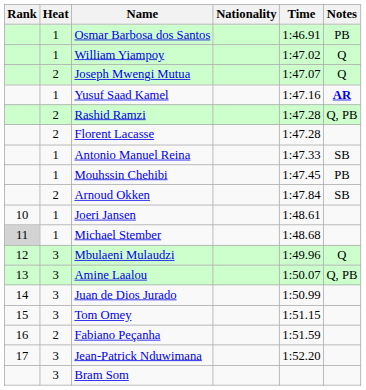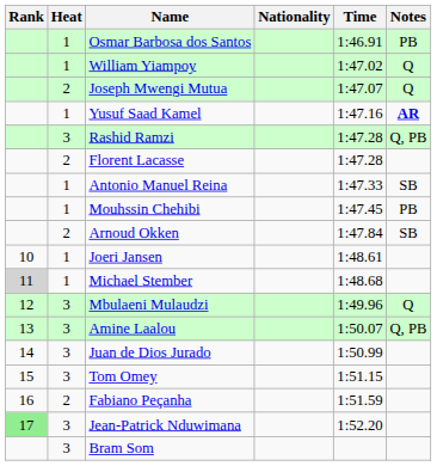 <table class="wikitable sortable" style="text-align:center">
 <tr>
 <th>Rank</th>
 <th>Heat</th>
 <th>Name</th>
 <th>Nationality</th>
 <th>Time</th>
 <th>Notes</th>
 </tr>
 <tr bgcolor=ccffcc>
 <td></td>
 <td>1</td>
 <td align="left"><a href='#'>Osmar Barbosa dos Santos</a></td>
 <td align=left></td>
 <td>1:46.91</td>
 <td>PB</td>
 </tr>
 <tr bgcolor=ccffcc>
 <td></td>
 <td>1</td>
 <td align="left"><a href='#'>William Yiampoy</a></td>
 <td align=left></td>
 <td>1:47.02</td>
 <td>Q</td>
 </tr>
 <tr bgcolor=ccffcc>
 <td></td>
 <td>2</td>
 <td align="left"><a href='#'>Joseph Mwengi Mutua</a></td>
 <td align=left></td>
 <td>1:47.07</td>
 <td>Q</td>
 </tr>
 <tr>
 <td></td>
 <td>1</td>
 <td align="left"><a href='#'>Yusuf Saad Kamel</a></td>
 <td align=left></td>
 <td>1:47.16</td>
 <td><strong><a href='#'>AR</a></strong></td>
 </tr>
 <tr bgcolor=ccffcc>
 <td></td>
-<td>2</td>
+<td>3</td>
 <td align="left"><a href='#'>Rashid Ramzi</a></td>
 <td align=left></td>
 <td>1:47.28</td>
 <td>Q, PB</td>
 </tr>
 <tr>
 <td></td>
 <td>2</td>
 <td align="left"><a href='#'>Florent Lacasse</a></td>
 <td align=left></td>
 <td>1:47.28</td>
 <td></td>
 </tr>
 <tr>
 <td></td>
 <td>1</td>
 <td align="left"><a href='#'>Antonio Manuel Reina</a></td>
 <td align=left></td>
 <td>1:47.33</td>
 <td>SB</td>
 </tr>
 <tr>
 <td></td>
 <td>1</td>
 <td align="left"><a href='#'>Mouhssin Chehibi</a></td>
 <td align=left></td>
 <td>1:47.45</td>
 <td>PB</td>
 </tr>
 <tr>
 <td></td>
 <td>2</td>
 <td align="left"><a href='#'>Arnoud Okken</a></td>
 <td align=left></td>
 <td>1:47.84</td>
 <td>SB</td>
 </tr>
 <tr>
 <td>10</td>
 <td>1</td>
 <td align="left"><a href='#'>Joeri Jansen</a></td>
 <td align=left></td>
 <td>1:48.61</td>
 <td></td>
 </tr>
 <tr>
 <td style="background: lightgrey;">11</td>
 <td>1</td>
 <td align="left"><a href='#'>Michael Stember</a></td>
 <td align=left></td>
 <td>1:48.68</td>
 <td></td>
 </tr>
 <tr bgcolor=ccffcc>
 <td>12</td>
 <td>3</td>
 <td align="left"><a href='#'>Mbulaeni Mulaudzi</a></td>
 <td align=left></td>
 <td>1:49.96</td>
 <td>Q</td>
 </tr>
 <tr bgcolor=ccffcc>
 <td>13</td>
 <td>3</td>
 <td align="left"><a href='#'>Amine Laalou</a></td>
 <td align=left></td>
 <td>1:50.07</td>
 <td>Q, PB</td>
 </tr>
 <tr>
 <td>14</td>
 <td>3</td>
 <td align="left"><a href='#'>Juan de Dios Jurado</a></td>
 <td align=left></td>
 <td>1:50.99</td>
 <td></td>
 </tr>
 <tr>
 <td>15</td>
 <td>3</td>
 <td align="left"><a href='#'>Tom Omey</a></td>
 <td align=left></td>
 <td>1:51.15</td>
 <td></td>
 </tr>
 <tr>
 <td>16</td>
 <td>2</td>
 <td align="left"><a href='#'>Fabiano Peçanha</a></td>
 <td align=left></td>
 <td>1:51.59</td>
 <td></td>
 </tr>
 <tr>
-<td>17</td>
+<td style="background: lightgreen;">17</td>
 <td>3</td>
 <td align="left"><a href='#'>Jean-Patrick Nduwimana</a></td>
 <td align=left></td>
 <td>1:52.20</td>
 <td></td>
 </tr>
 <tr>
 <td></td>
 <td>3</td>
 <td align="left"><a href='#'>Bram Som</a></td>
 <td align=left></td>
 <td></td>
 <td></td>
 </tr>
 </table>
